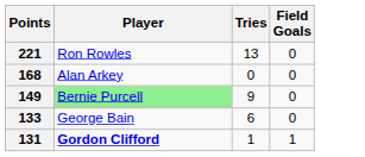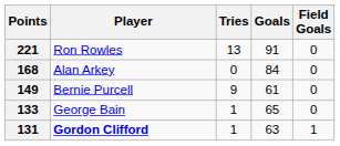 <table class="wikitable" style="text-align:left;">
 <tr>
 <th width=50>Points</th>
 <th width=200>Player</th>
 <th width=30>Tries</th>
+<th width=30>Goals</th>
 <th width=30>Field Goals</th>
 </tr>
 <tr>
 <th>221</th>
 <td> <a href='#'>Ron Rowles</a></td>
 <td align=center>13</td>
+<td align=center>91</td>
 <td align=center>0</td>
 </tr>
 <tr>
 <th>168</th>
 <td> <a href='#'>Alan Arkey</a></td>
 <td align=center>0</td>
+<td align=center>84</td>
 <td align=center>0</td>
 </tr>
 <tr>
 <th>149</th>
-<td style="background: lightgreen;"> <a href='#'>Bernie Purcell</a></td>
+<td> <a href='#'>Bernie Purcell</a></td>
 <td align=center>9</td>
+<td align=center>61</td>
 <td align=center>0</td>
 </tr>
 <tr>
 <th>133</th>
 <td> <a href='#'>George Bain</a></td>
-<td align=center>6</td>
+<td align=center>1</td>
+<td align=center>65</td>
 <td align=center>0</td>
 </tr>
 <tr>
 <th>131</th>
 <td><strong> <a href='#'>Gordon Clifford</a></strong></td>
 <td align=center>1</td>
+<td align=center>63</td>
 <td align=center>1</td>
 </tr>
 </table>
